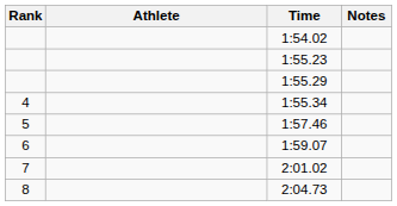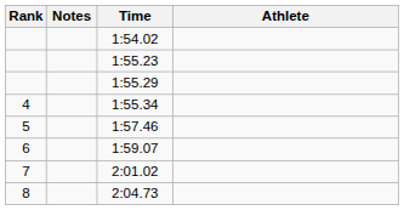 <table class="wikitable" style="text-align:center">
 <tr>
 <th width=40>Rank</th>
+<th width=50>Notes</th>
+<th width=80>Time</th>
 <th width=250>Athlete</th>
-<th width=80>Time</th>
-<th width=50>Notes</th>
 </tr>
 <tr>
 <td></td>
+<td></td>
+<td>1:54.02</td>
 <td align=left></td>
-<td>1:54.02</td>
-<td></td>
 </tr>
 <tr>
 <td></td>
+<td></td>
+<td>1:55.23</td>
 <td align=left></td>
-<td>1:55.23</td>
-<td></td>
 </tr>
 <tr>
 <td></td>
+<td></td>
+<td>1:55.29</td>
 <td align=left></td>
-<td>1:55.29</td>
-<td></td>
 </tr>
 <tr>
 <td>4</td>
+<td></td>
+<td>1:55.34</td>
 <td align=left></td>
-<td>1:55.34</td>
-<td></td>
 </tr>
 <tr>
 <td>5</td>
+<td></td>
+<td>1:57.46</td>
 <td align=left></td>
-<td>1:57.46</td>
-<td></td>
 </tr>
 <tr>
 <td>6</td>
+<td></td>
+<td>1:59.07</td>
 <td align=left></td>
-<td>1:59.07</td>
-<td></td>
 </tr>
 <tr>
 <td>7</td>
+<td></td>
+<td>2:01.02</td>
 <td align=left></td>
-<td>2:01.02</td>
-<td></td>
 </tr>
 <tr>
 <td>8</td>
+<td></td>
+<td>2:04.73</td>
 <td align=left></td>
-<td>2:04.73</td>
-<td></td>
 </tr>
 </table>
